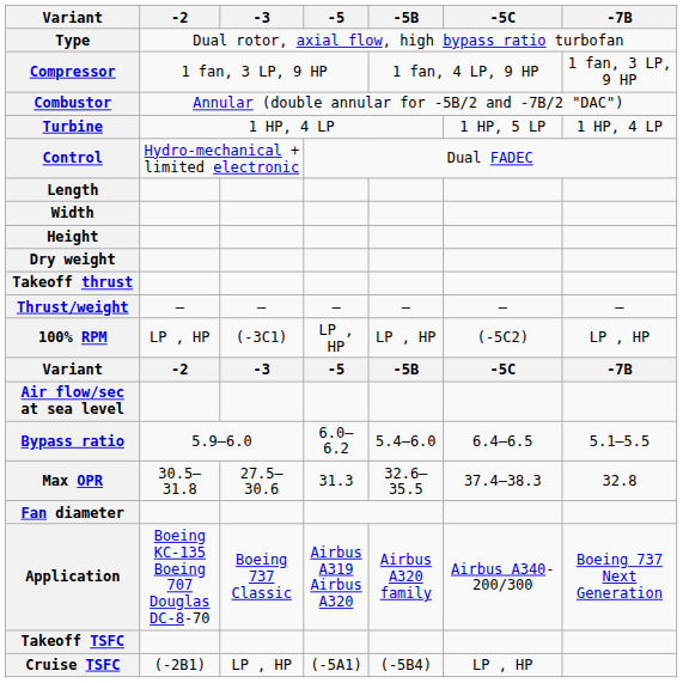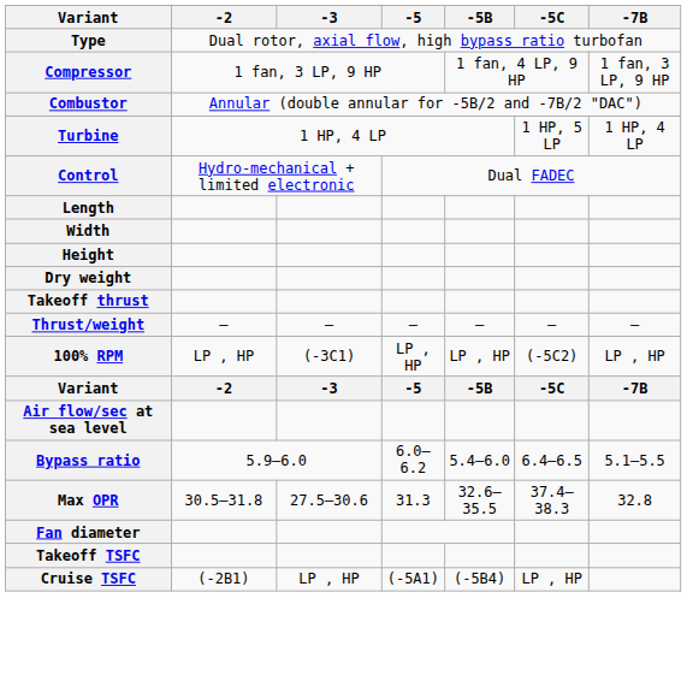 <table class="wikitable" style="text-align:center">
 <tr>
 <th>Variant</th>
 <th>-2</th>
 <th>-3</th>
 <th>-5</th>
 <th>-5B</th>
 <th>-5C</th>
 <th>-7B</th>
 </tr>
 <tr>
 <th>Type</th>
 <td colspan=6>Dual rotor, <a href='#'>axial flow</a>, high <a href='#'>bypass ratio</a> turbofan</td>
 </tr>
 <tr>
 <th><a href='#'>Compressor</a></th>
 <td colspan=3>1 fan, 3 LP, 9 HP</td>
 <td colspan=2>1 fan, 4 LP, 9 HP</td>
 <td>1 fan, 3 LP, 9 HP</td>
 </tr>
 <tr>
 <th><a href='#'>Combustor</a></th>
 <td colspan=6><a href='#'>Annular</a> (double annular for -5B/2 and -7B/2 "DAC")</td>
 </tr>
 <tr>
 <th><a href='#'>Turbine</a></th>
 <td colspan=4>1 HP, 4 LP</td>
 <td>1 HP, 5 LP</td>
 <td>1 HP, 4 LP</td>
 </tr>
 <tr>
 <th><a href='#'>Control</a></th>
 <td colspan=2><a href='#'>Hydro-mechanical</a> + limited <a href='#'>electronic</a></td>
 <td colspan=4>Dual <a href='#'>FADEC</a></td>
 </tr>
 <tr>
 <th>Length</th>
 <td></td>
 <td></td>
 <td></td>
 <td></td>
 <td></td>
 <td></td>
 </tr>
 <tr>
 <th>Width</th>
 <td></td>
 <td></td>
 <td></td>
 <td></td>
 <td></td>
 <td></td>
 </tr>
 <tr>
 <th>Height</th>
 <td></td>
 <td></td>
 <td></td>
 <td></td>
 <td></td>
 <td></td>
 </tr>
 <tr>
 <th>Dry weight</th>
 <td></td>
 <td></td>
 <td></td>
 <td></td>
 <td></td>
 <td></td>
 </tr>
 <tr>
 <th>Takeoff <a href='#'>thrust</a></th>
 <td></td>
 <td></td>
 <td></td>
 <td></td>
 <td></td>
 <td></td>
 </tr>
 <tr>
 <th><a href='#'>Thrust/weight</a></th>
 <td>–</td>
 <td>–</td>
 <td>–</td>
 <td>–</td>
 <td>–</td>
 <td>–</td>
 </tr>
 <tr>
 <th>100% <a href='#'>RPM</a></th>
 <td>LP , HP </td>
 <td> (-3C1)</td>
 <td>LP , HP </td>
 <td>LP , HP </td>
 <td> (-5C2)</td>
 <td>LP , HP </td>
 </tr>
 <tr>
 <th>Variant</th>
 <th>-2</th>
 <th>-3</th>
 <th>-5</th>
 <th>-5B</th>
 <th>-5C</th>
 <th>-7B</th>
 </tr>
 <tr>
 <th><a href='#'>Air flow/sec</a> at sea level</th>
 <td></td>
 <td></td>
 <td></td>
 <td></td>
 <td></td>
 <td></td>
 </tr>
 <tr>
 <th><a href='#'>Bypass ratio</a></th>
 <td colspan=2>5.9–6.0</td>
 <td>6.0–6.2</td>
 <td>5.4–6.0</td>
 <td>6.4–6.5</td>
 <td>5.1–5.5</td>
 </tr>
 <tr>
 <th>Max <a href='#'>OPR</a></th>
 <td>30.5–31.8</td>
 <td>27.5–30.6</td>
 <td>31.3</td>
 <td>32.6–35.5</td>
 <td>37.4–38.3</td>
 <td>32.8</td>
 </tr>
 <tr>
 <th><a href='#'>Fan</a> diameter</th>
 <td></td>
 <td></td>
 <td colspan=2></td>
 <td></td>
 <td></td>
 </tr>
 <tr>
-<th>Application</th>
-<td><a href='#'>Boeing KC-135</a><br><a href='#'>Boeing 707</a><br><a href='#'>Douglas DC-8</a>-70</td>
-<td><a href='#'>Boeing 737 Classic</a></td>
-<td><a href='#'>Airbus A319</a><br><a href='#'>Airbus A320</a></td>
-<td><a href='#'>Airbus A320 family</a></td>
-<td><a href='#'>Airbus A340</a>-200/300</td>
-<td><a href='#'>Boeing 737 Next Generation</a></td>
-</tr>
-<tr>
 <th>Takeoff <a href='#'>TSFC</a></th>
 <td></td>
 <td></td>
 <td></td>
 <td></td>
 <td></td>
 <td></td>
 </tr>
 <tr>
 <th>Cruise <a href='#'>TSFC</a></th>
 <td> (-2B1)</td>
 <td>LP , HP </td>
 <td> (-5A1)</td>
 <td> (-5B4)</td>
 <td>LP , HP </td>
 <td></td>
 </tr>
 </table>
